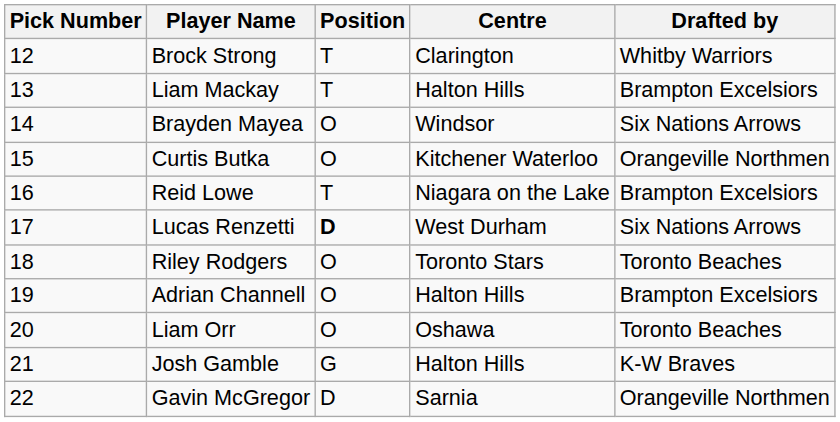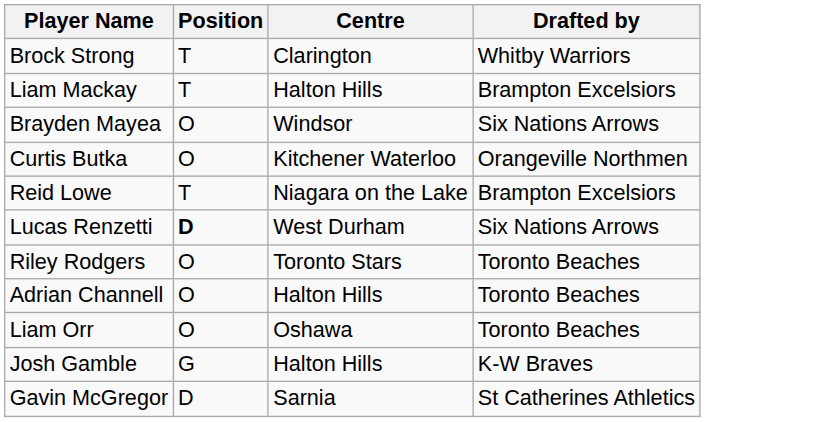 <table class="wikitable">
 <tr>
-<th>Pick Number</th>
 <th>Player Name</th>
 <th>Position</th>
 <th>Centre</th>
 <th>Drafted by</th>
 </tr>
 <tr>
-<td>12</td>
 <td>Brock Strong</td>
 <td>T</td>
 <td>Clarington</td>
 <td>Whitby Warriors</td>
 </tr>
 <tr>
-<td>13</td>
 <td>Liam Mackay</td>
 <td>T</td>
 <td>Halton Hills</td>
 <td>Brampton Excelsiors</td>
 </tr>
 <tr>
-<td>14</td>
 <td>Brayden Mayea</td>
 <td>O</td>
 <td>Windsor</td>
 <td>Six Nations Arrows</td>
 </tr>
 <tr>
-<td>15</td>
 <td>Curtis Butka</td>
 <td>O</td>
 <td>Kitchener Waterloo</td>
 <td>Orangeville Northmen</td>
 </tr>
 <tr>
-<td>16</td>
 <td>Reid Lowe</td>
 <td>T</td>
 <td>Niagara on the Lake</td>
 <td>Brampton Excelsiors</td>
 </tr>
 <tr>
-<td>17</td>
 <td>Lucas Renzetti</td>
 <td><strong>D</strong></td>
 <td>West Durham</td>
 <td>Six Nations Arrows</td>
 </tr>
 <tr>
-<td>18</td>
 <td>Riley Rodgers</td>
 <td>O</td>
 <td>Toronto Stars</td>
 <td>Toronto Beaches</td>
 </tr>
 <tr>
-<td>19</td>
 <td>Adrian Channell</td>
 <td>O</td>
 <td>Halton Hills</td>
-<td>Brampton Excelsiors</td>
+<td>Toronto Beaches</td>
 </tr>
 <tr>
-<td>20</td>
 <td>Liam Orr</td>
 <td>O</td>
 <td>Oshawa</td>
 <td>Toronto Beaches</td>
 </tr>
 <tr>
-<td>21</td>
 <td>Josh Gamble</td>
 <td>G</td>
 <td>Halton Hills</td>
 <td>K-W Braves</td>
 </tr>
 <tr>
-<td>22</td>
 <td>Gavin McGregor</td>
 <td>D</td>
 <td>Sarnia</td>
-<td>Orangeville Northmen</td>
+<td>St Catherines Athletics</td>
 </tr>
 </table>
